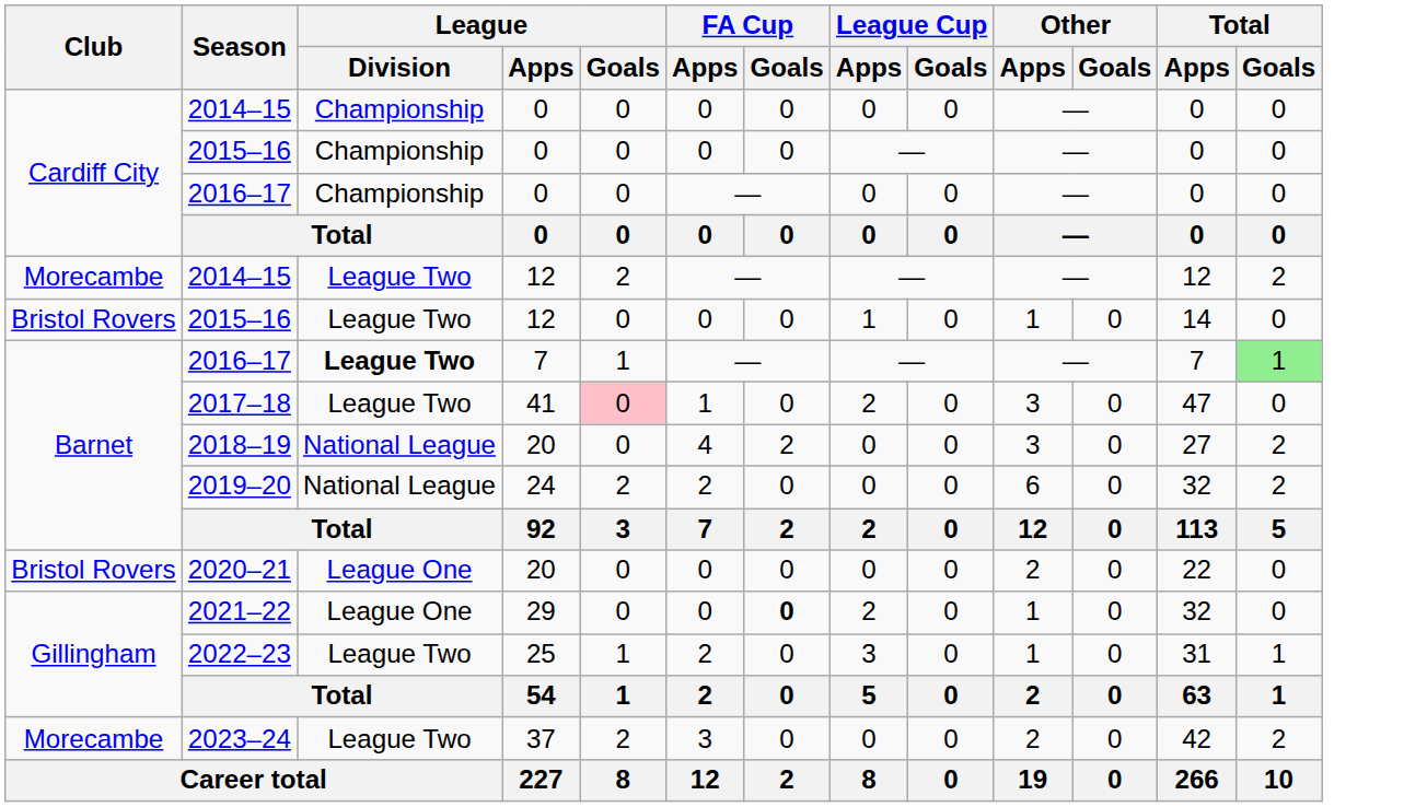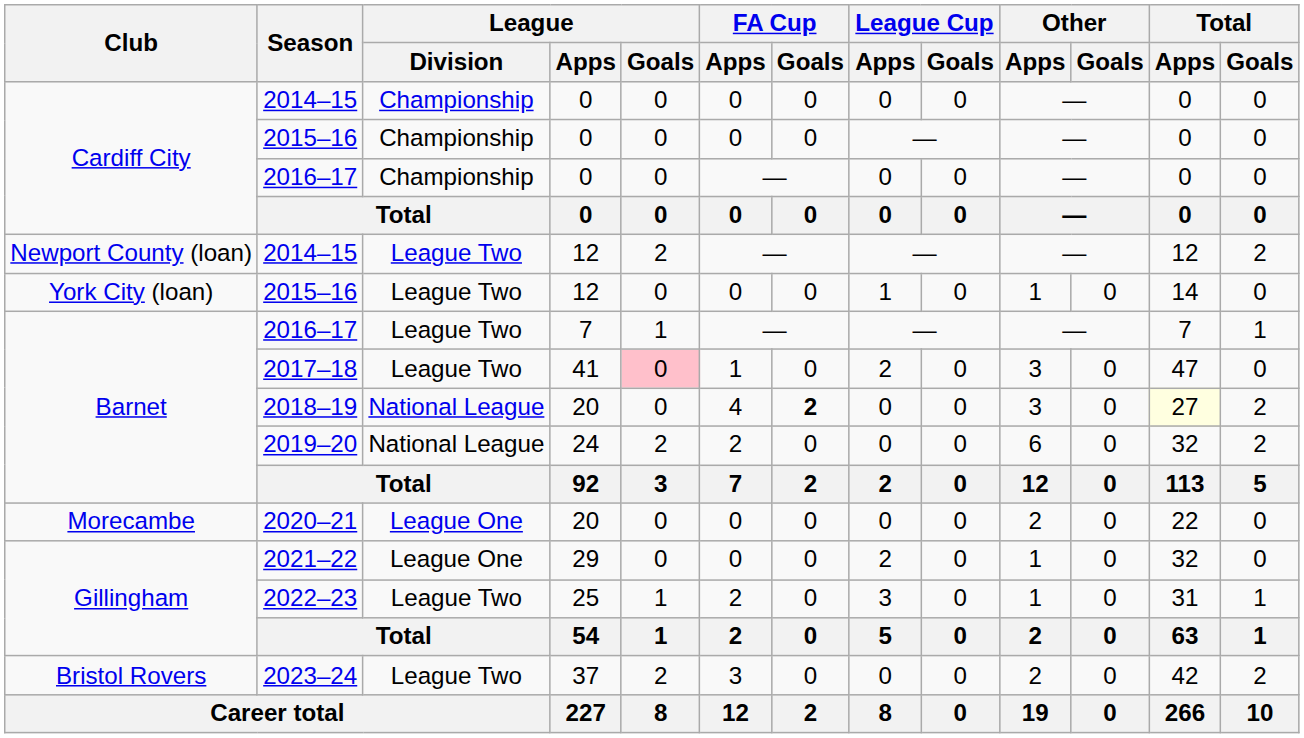 <table class=wikitable style="text-align: center">
 <tr>
 <th rowspan=2>Club</th>
 <th rowspan=2>Season</th>
 <th colspan=3>League</th>
 <th colspan=2><a href='#'>FA Cup</a></th>
 <th colspan=2><a href='#'>League Cup</a></th>
 <th colspan=2>Other</th>
 <th colspan=2>Total</th>
 </tr>
 <tr>
 <th>Division</th>
 <th>Apps</th>
 <th>Goals</th>
 <th>Apps</th>
 <th>Goals</th>
 <th>Apps</th>
 <th>Goals</th>
 <th>Apps</th>
 <th>Goals</th>
 <th>Apps</th>
 <th>Goals</th>
 </tr>
 <tr>
 <td rowspan=4><a href='#'>Cardiff City</a></td>
 <td><a href='#'>2014–15</a></td>
 <td><a href='#'>Championship</a></td>
 <td>0</td>
 <td>0</td>
 <td>0</td>
 <td>0</td>
 <td>0</td>
 <td>0</td>
 <td colspan=2>—</td>
 <td>0</td>
 <td>0</td>
 </tr>
 <tr>
 <td><a href='#'>2015–16</a></td>
 <td>Championship</td>
 <td>0</td>
 <td>0</td>
 <td>0</td>
 <td>0</td>
 <td colspan=2>—</td>
 <td colspan=2>—</td>
 <td>0</td>
 <td>0</td>
 </tr>
 <tr>
 <td><a href='#'>2016–17</a></td>
 <td>Championship</td>
 <td>0</td>
 <td>0</td>
 <td colspan=2>—</td>
 <td>0</td>
 <td>0</td>
 <td colspan=2>—</td>
 <td>0</td>
 <td>0</td>
 </tr>
 <tr>
 <th colspan=2>Total</th>
 <th>0</th>
 <th>0</th>
 <th>0</th>
 <th>0</th>
 <th>0</th>
 <th>0</th>
 <th colspan=2>—</th>
 <th>0</th>
 <th>0</th>
 </tr>
 <tr>
-<td><a href='#'>Morecambe</a></td>
+<td><a href='#'>Newport County</a> (loan)</td>
 <td><a href='#'>2014–15</a></td>
 <td><a href='#'>League Two</a></td>
 <td>12</td>
 <td>2</td>
 <td colspan=2>—</td>
 <td colspan=2>—</td>
 <td colspan=2>—</td>
 <td>12</td>
 <td>2</td>
 </tr>
 <tr>
-<td><a href='#'>Bristol Rovers</a></td>
+<td><a href='#'>York City</a> (loan)</td>
 <td><a href='#'>2015–16</a></td>
 <td>League Two</td>
 <td>12</td>
 <td>0</td>
 <td>0</td>
 <td>0</td>
 <td>1</td>
 <td>0</td>
 <td>1</td>
 <td>0</td>
 <td>14</td>
 <td>0</td>
 </tr>
 <tr>
 <td rowspan=5><a href='#'>Barnet</a></td>
 <td><a href='#'>2016–17</a></td>
-<td><strong>League Two</strong></td>
+<td>League Two</td>
 <td>7</td>
 <td>1</td>
 <td colspan=2>—</td>
 <td colspan=2>—</td>
 <td colspan=2>—</td>
 <td>7</td>
-<td style="background: lightgreen;">1</td>
+<td>1</td>
 </tr>
 <tr>
 <td><a href='#'>2017–18</a></td>
 <td>League Two</td>
 <td>41</td>
 <td style="background: pink;">0</td>
 <td>1</td>
 <td>0</td>
 <td>2</td>
 <td>0</td>
 <td>3</td>
 <td>0</td>
 <td>47</td>
 <td>0</td>
 </tr>
 <tr>
 <td><a href='#'>2018–19</a></td>
 <td><a href='#'>National League</a></td>
 <td>20</td>
 <td>0</td>
 <td>4</td>
-<td>2</td>
+<td><strong>2</strong></td>
 <td>0</td>
 <td>0</td>
 <td>3</td>
 <td>0</td>
-<td>27</td>
+<td style="background: lightyellow;">27</td>
 <td>2</td>
 </tr>
 <tr>
 <td><a href='#'>2019–20</a></td>
 <td>National League</td>
 <td>24</td>
 <td>2</td>
 <td>2</td>
 <td>0</td>
 <td>0</td>
 <td>0</td>
 <td>6</td>
 <td>0</td>
 <td>32</td>
 <td>2</td>
 </tr>
 <tr>
 <th colspan=2>Total</th>
 <th>92</th>
 <th>3</th>
 <th>7</th>
 <th>2</th>
 <th>2</th>
 <th>0</th>
 <th>12</th>
 <th>0</th>
 <th>113</th>
 <th>5</th>
 </tr>
 <tr>
-<td><a href='#'>Bristol Rovers</a></td>
+<td><a href='#'>Morecambe</a></td>
 <td><a href='#'>2020–21</a></td>
 <td><a href='#'>League One</a></td>
 <td>20</td>
 <td>0</td>
 <td>0</td>
 <td>0</td>
 <td>0</td>
 <td>0</td>
 <td>2</td>
 <td>0</td>
 <td>22</td>
 <td>0</td>
 </tr>
 <tr>
 <td rowspan=3><a href='#'>Gillingham</a></td>
 <td><a href='#'>2021–22</a></td>
 <td>League One</td>
 <td>29</td>
 <td>0</td>
 <td>0</td>
-<td><strong>0</strong></td>
+<td>0</td>
 <td>2</td>
 <td>0</td>
 <td>1</td>
 <td>0</td>
 <td>32</td>
 <td>0</td>
 </tr>
 <tr>
 <td><a href='#'>2022–23</a></td>
 <td>League Two</td>
 <td>25</td>
 <td>1</td>
 <td>2</td>
 <td>0</td>
 <td>3</td>
 <td>0</td>
 <td>1</td>
 <td>0</td>
 <td>31</td>
 <td>1</td>
 </tr>
 <tr>
 <th colspan=2>Total</th>
 <th>54</th>
 <th>1</th>
 <th>2</th>
 <th>0</th>
 <th>5</th>
 <th>0</th>
 <th>2</th>
 <th>0</th>
 <th>63</th>
 <th>1</th>
 </tr>
 <tr>
-<td><a href='#'>Morecambe</a></td>
+<td><a href='#'>Bristol Rovers</a></td>
 <td><a href='#'>2023–24</a></td>
 <td>League Two</td>
 <td>37</td>
 <td>2</td>
 <td>3</td>
 <td>0</td>
 <td>0</td>
 <td>0</td>
 <td>2</td>
 <td>0</td>
 <td>42</td>
 <td>2</td>
 </tr>
 <tr>
 <th colspan=3>Career total</th>
 <th>227</th>
 <th>8</th>
 <th>12</th>
 <th>2</th>
 <th>8</th>
 <th>0</th>
 <th>19</th>
 <th>0</th>
 <th>266</th>
 <th>10</th>
 </tr>
 </table>
